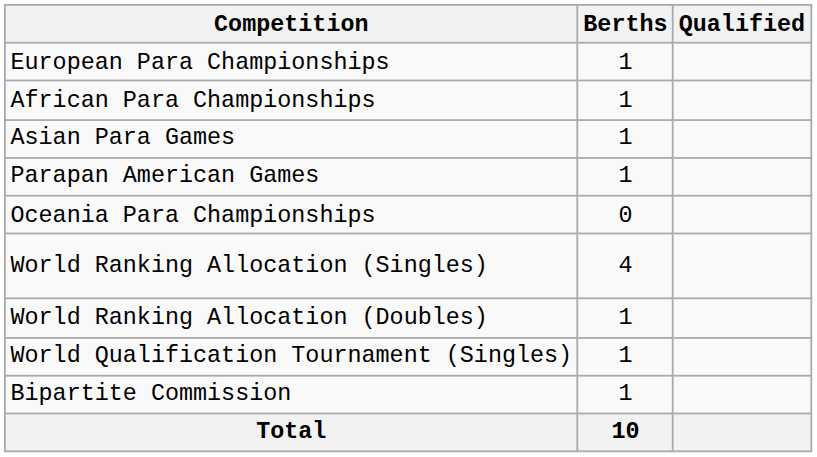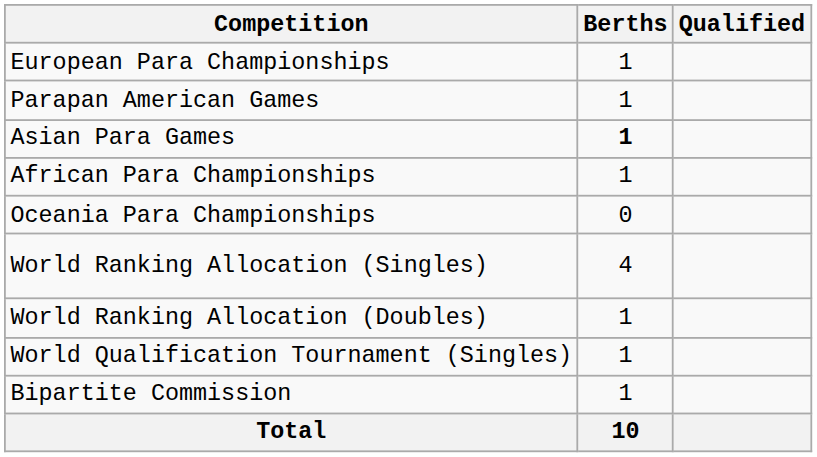 <table class="wikitable">
 <tr>
 <th>Competition</th>
 <th>Berths</th>
 <th>Qualified</th>
 </tr>
 <tr>
 <td>European Para Championships</td>
 <td align=center>1</td>
 <td></td>
 </tr>
 <tr>
-<td>African Para Championships</td>
+<td>Parapan American Games</td>
 <td align=center>1</td>
 <td></td>
 </tr>
 <tr>
 <td>Asian Para Games</td>
-<td align=center>1</td>
+<td align=center><strong>1</strong></td>
 <td></td>
 </tr>
 <tr>
-<td>Parapan American Games</td>
+<td>African Para Championships</td>
 <td align=center>1</td>
 <td></td>
 </tr>
 <tr>
 <td>Oceania Para Championships</td>
 <td align=center>0</td>
 <td></td>
 </tr>
 <tr>
 <td>World Ranking Allocation (Singles)</td>
 <td align=center>4</td>
 <td><br><br></td>
 </tr>
 <tr>
 <td>World Ranking Allocation (Doubles)</td>
 <td align=center>1</td>
 <td></td>
 </tr>
 <tr>
 <td>World Qualification Tournament (Singles)</td>
 <td align=center>1</td>
 <td></td>
 </tr>
 <tr>
 <td>Bipartite Commission</td>
 <td align=center>1</td>
 <td></td>
 </tr>
 <tr>
 <th>Total</th>
 <th align="center">10</th>
 <th></th>
 </tr>
 </table>
